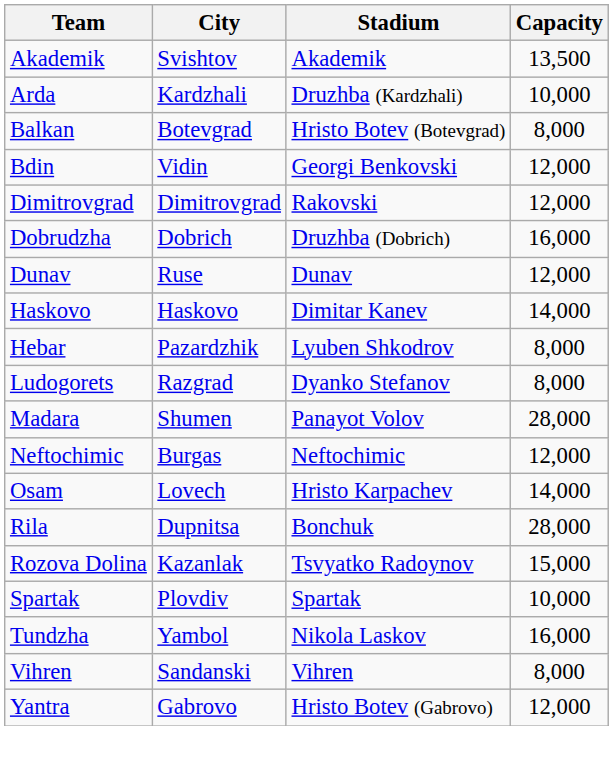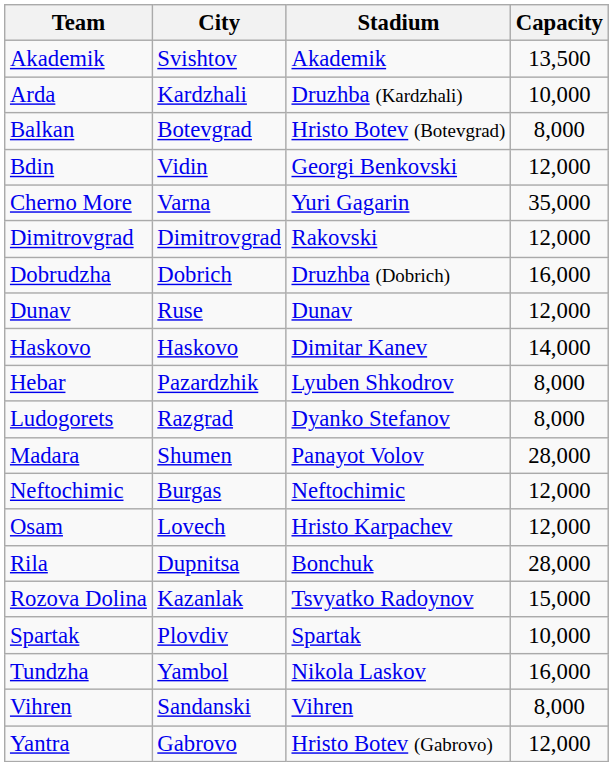 <table class="wikitable sortable">
 <tr>
 <th>Team</th>
 <th>City</th>
 <th>Stadium</th>
 <th>Capacity</th>
 </tr>
 <tr>
 <td><a href='#'>Akademik</a></td>
 <td><a href='#'>Svishtov</a></td>
 <td><a href='#'>Akademik</a></td>
 <td align=center>13,500</td>
 </tr>
 <tr>
 <td><a href='#'>Arda</a></td>
 <td><a href='#'>Kardzhali</a></td>
 <td><a href='#'>Druzhba</a> <small>(Kardzhali)</small></td>
 <td align=center>10,000</td>
 </tr>
 <tr>
 <td><a href='#'>Balkan</a></td>
 <td><a href='#'>Botevgrad</a></td>
 <td><a href='#'>Hristo Botev</a> <small>(Botevgrad)</small></td>
 <td align=center>8,000</td>
 </tr>
 <tr>
 <td><a href='#'>Bdin</a></td>
 <td><a href='#'>Vidin</a></td>
 <td><a href='#'>Georgi Benkovski</a></td>
 <td align=center>12,000</td>
+</tr>
+<tr>
+<td><a href='#'>Cherno More</a></td>
+<td><a href='#'>Varna</a></td>
+<td><a href='#'>Yuri Gagarin</a></td>
+<td align="center">35,000</td>
 </tr>
 <tr>
 <td><a href='#'>Dimitrovgrad</a></td>
 <td><a href='#'>Dimitrovgrad</a></td>
 <td><a href='#'>Rakovski</a></td>
 <td align=center>12,000</td>
 </tr>
 <tr>
 <td><a href='#'>Dobrudzha</a></td>
 <td><a href='#'>Dobrich</a></td>
 <td><a href='#'>Druzhba</a> <small>(Dobrich)</small></td>
 <td align=center>16,000</td>
 </tr>
 <tr>
 <td><a href='#'>Dunav</a></td>
 <td><a href='#'>Ruse</a></td>
 <td><a href='#'>Dunav</a></td>
 <td align=center>12,000</td>
 </tr>
 <tr>
 <td><a href='#'>Haskovo</a></td>
 <td><a href='#'>Haskovo</a></td>
 <td><a href='#'>Dimitar Kanev</a></td>
 <td align="center">14,000</td>
 </tr>
 <tr>
 <td><a href='#'>Hebar</a></td>
 <td><a href='#'>Pazardzhik</a></td>
 <td><a href='#'>Lyuben Shkodrov</a></td>
 <td align="center">8,000</td>
 </tr>
 <tr>
 <td><a href='#'>Ludogorets</a></td>
 <td><a href='#'>Razgrad</a></td>
 <td><a href='#'>Dyanko Stefanov</a></td>
 <td align=center>8,000</td>
 </tr>
 <tr>
 <td><a href='#'>Madara</a></td>
 <td><a href='#'>Shumen</a></td>
 <td><a href='#'>Panayot Volov</a></td>
 <td align="center">28,000</td>
 </tr>
 <tr>
 <td><a href='#'>Neftochimic</a></td>
 <td><a href='#'>Burgas</a></td>
 <td><a href='#'>Neftochimic</a></td>
 <td align="center">12,000</td>
 </tr>
 <tr>
 <td><a href='#'>Osam</a></td>
 <td><a href='#'>Lovech</a></td>
 <td><a href='#'>Hristo Karpachev</a></td>
-<td align=center>14,000</td>
+<td align=center>12,000</td>
 </tr>
 <tr>
 <td><a href='#'>Rila</a></td>
 <td><a href='#'>Dupnitsa</a></td>
 <td><a href='#'>Bonchuk</a></td>
 <td align=center>28,000</td>
 </tr>
 <tr>
 <td><a href='#'>Rozova Dolina</a></td>
 <td><a href='#'>Kazanlak</a></td>
 <td><a href='#'>Tsvyatko Radoynov</a></td>
 <td align=center>15,000</td>
 </tr>
 <tr>
 <td><a href='#'>Spartak</a></td>
 <td><a href='#'>Plovdiv</a></td>
 <td><a href='#'>Spartak</a></td>
 <td align=center>10,000</td>
 </tr>
 <tr>
 <td><a href='#'>Tundzha</a></td>
 <td><a href='#'>Yambol</a></td>
 <td><a href='#'>Nikola Laskov</a></td>
 <td align=center>16,000</td>
 </tr>
 <tr>
 <td><a href='#'>Vihren</a></td>
 <td><a href='#'>Sandanski</a></td>
 <td><a href='#'>Vihren</a></td>
 <td align="center">8,000</td>
 </tr>
 <tr>
 <td><a href='#'>Yantra</a></td>
 <td><a href='#'>Gabrovo</a></td>
 <td><a href='#'>Hristo Botev</a> <small>(Gabrovo)</small></td>
 <td align="center">12,000</td>
 </tr>
 </table>
